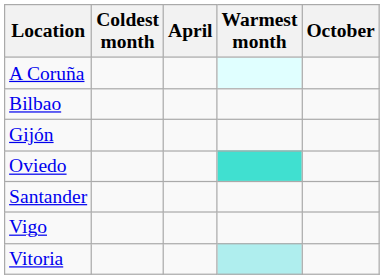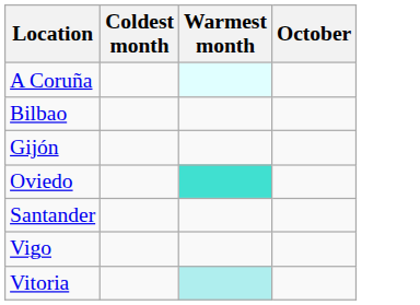 <table class="wikitable sortable nowrap" style="text-align: center;">
 <tr>
 <th>Location</th>
 <th>Coldest<br>month</th>
-<th>April</th>
 <th>Warmest<br>month</th>
 <th>October</th>
 </tr>
 <tr>
 <td style="text-align: left;"><a href='#'>A Coruña</a></td>
-<td></td>
 <td></td>
 <td bgcolor="#e0ffff"></td>
 <td></td>
 </tr>
 <tr>
 <td style="text-align: left;"><a href='#'>Bilbao</a></td>
 <td></td>
 <td></td>
 <td></td>
-<td></td>
 </tr>
 <tr>
 <td style="text-align: left;"><a href='#'>Gijón</a></td>
 <td></td>
 <td></td>
 <td></td>
-<td></td>
 </tr>
 <tr>
 <td style="text-align: left;"><a href='#'>Oviedo</a></td>
-<td></td>
 <td></td>
 <td bgcolor="#40e0d0"></td>
 <td></td>
 </tr>
 <tr>
 <td style="text-align: left;"><a href='#'>Santander</a></td>
 <td></td>
 <td></td>
 <td></td>
-<td></td>
 </tr>
 <tr>
 <td style="text-align: left;"><a href='#'>Vigo</a></td>
-<td></td>
 <td></td>
 <td></td>
 <td></td>
 </tr>
 <tr>
 <td style="text-align: left;"><a href='#'>Vitoria</a></td>
 <td></td>
-<td></td>
 <td bgcolor="#afeeee"></td>
 <td></td>
 </tr>
 </table>
